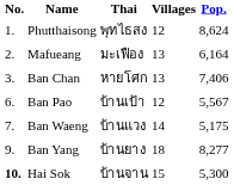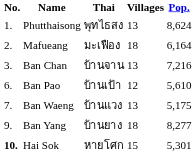 <table>
 <tr>
 <th>No.</th>
 <th>Name</th>
 <th>Thai</th>
 <th>Villages</th>
 <th><a href='#'>Pop.</a></th>
 </tr>
 <tr>
 <td>1.</td>
 <td>Phutthaisong</td>
 <td>พุทไธสง</td>
-<td>12</td>
+<td>13</td>
 <td>8,624</td>
 </tr>
 <tr>
 <td>2.</td>
 <td>Mafueang</td>
 <td>มะเฟือง</td>
-<td>13</td>
+<td>18</td>
 <td>6,164</td>
 </tr>
 <tr>
 <td>3.</td>
 <td>Ban Chan</td>
-<td>หายโศก</td>
+<td>บ้านจาน</td>
 <td>13</td>
-<td>7,406</td>
+<td>7,216</td>
 </tr>
 <tr>
 <td>6.</td>
 <td>Ban Pao</td>
 <td>บ้านเป้า</td>
 <td>12</td>
-<td>5,567</td>
+<td>5,610</td>
 </tr>
 <tr>
 <td>7.</td>
 <td>Ban Waeng</td>
 <td>บ้านแวง</td>
-<td>14</td>
+<td>13</td>
 <td>5,175</td>
 </tr>
 <tr>
 <td>9.</td>
 <td>Ban Yang</td>
 <td>บ้านยาง</td>
 <td>18</td>
 <td>8,277</td>
 </tr>
 <tr>
 <td><strong>10.</strong></td>
 <td>Hai Sok</td>
-<td>บ้านจาน</td>
+<td>หายโศก</td>
 <td>15</td>
-<td>5,300</td>
+<td>5,301</td>
 </tr>
 </table>
